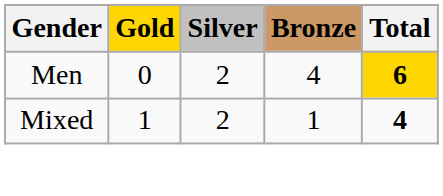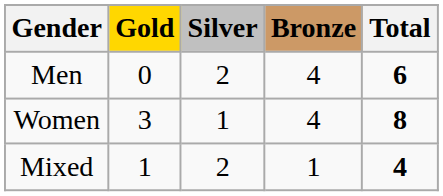 <table class="wikitable sortable" style="text-align:center;font-size:90%">
 <tr style="background:#efefef;">
 </tr>
 <tr>
 <th><strong>Gender</strong></th>
 <th style="background-color:gold;"><strong>Gold</strong></th>
 <th style="background-color:silver;"><strong>Silver</strong></th>
 <th style="background-color:#c96;"><strong>Bronze</strong></th>
 <th><strong>Total</strong></th>
 </tr>
 <tr>
 <td>Men</td>
 <td>0</td>
 <td>2</td>
 <td>4</td>
-<td style="background: gold;"><strong>6</strong></td>
+<td><strong>6</strong></td>
+</tr>
+<tr>
+<td>Women</td>
+<td>3</td>
+<td>1</td>
+<td>4</td>
+<td><strong>8</strong></td>
 </tr>
 <tr>
 <td>Mixed</td>
 <td>1</td>
 <td>2</td>
 <td>1</td>
 <td><strong>4</strong></td>
 </tr>
 </table>
